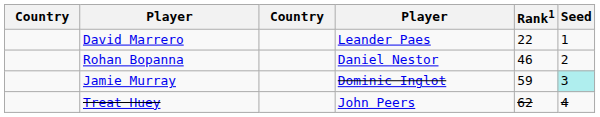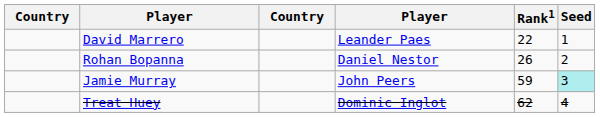 <table class="sortable wikitable">
 <tr>
 <th width="70">Country</th>
 <th width="175">Player</th>
 <th width="70">Country</th>
 <th width="175">Player</th>
 <th>Rank<sup>1</sup></th>
 <th>Seed</th>
 </tr>
 <tr>
 <td></td>
 <td><a href='#'>David Marrero</a></td>
 <td></td>
 <td><a href='#'>Leander Paes</a></td>
 <td>22</td>
 <td>1</td>
 </tr>
 <tr>
 <td></td>
 <td><a href='#'>Rohan Bopanna</a></td>
 <td></td>
 <td><a href='#'>Daniel Nestor</a></td>
-<td>46</td>
+<td>26</td>
 <td>2</td>
 </tr>
 <tr>
 <td></td>
 <td><a href='#'>Jamie Murray</a></td>
 <td></td>
-<td><s><a href='#'>Dominic Inglot</a></s></td>
+<td><a href='#'>John Peers</a></td>
 <td>59</td>
 <td style="background: paleturquoise;">3</td>
 </tr>
 <tr>
 <td><s></s></td>
 <td><s><a href='#'>Treat Huey</a></s></td>
 <td><s></s></td>
-<td><a href='#'>John Peers</a></td>
+<td><s><a href='#'>Dominic Inglot</a></s></td>
 <td><s>62</s></td>
 <td><s>4</s></td>
 </tr>
 </table>
